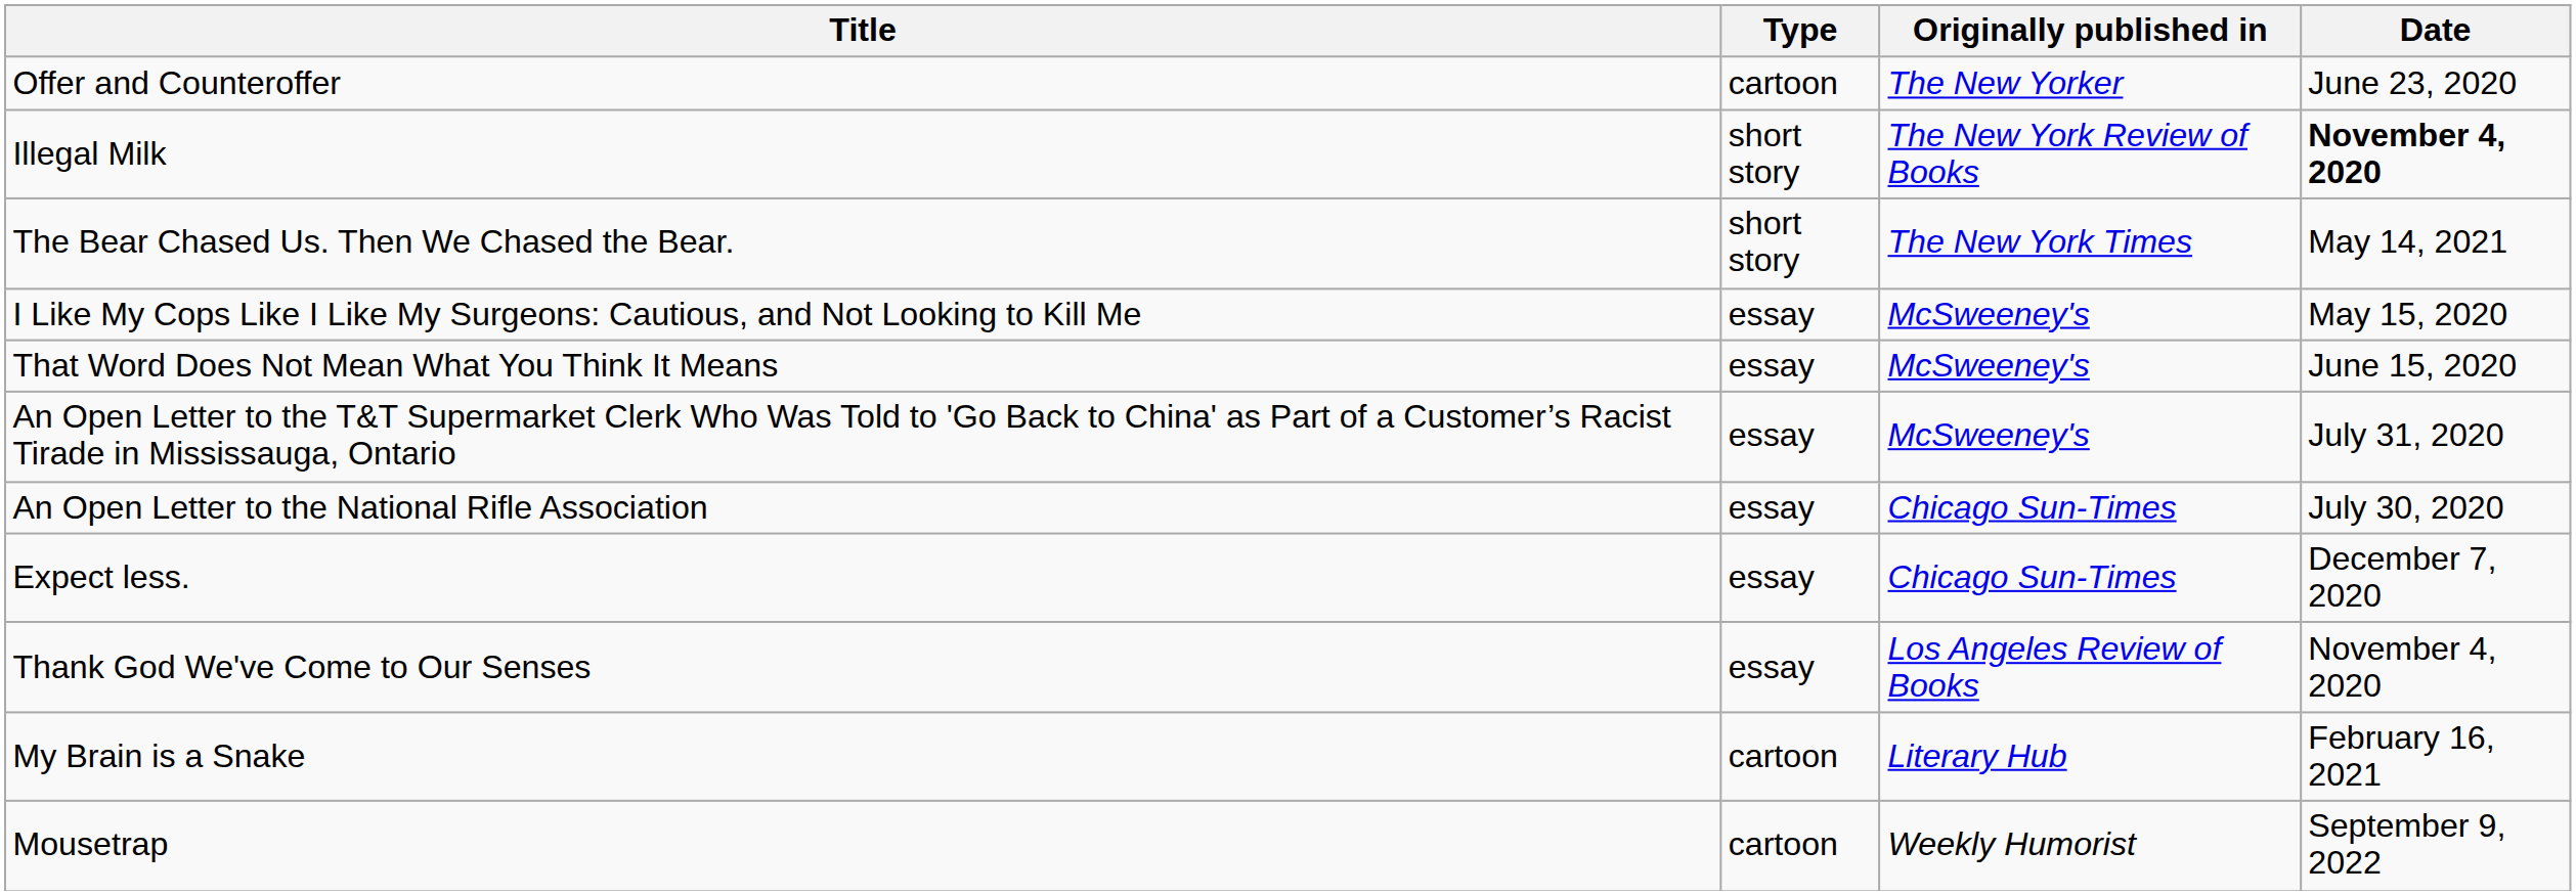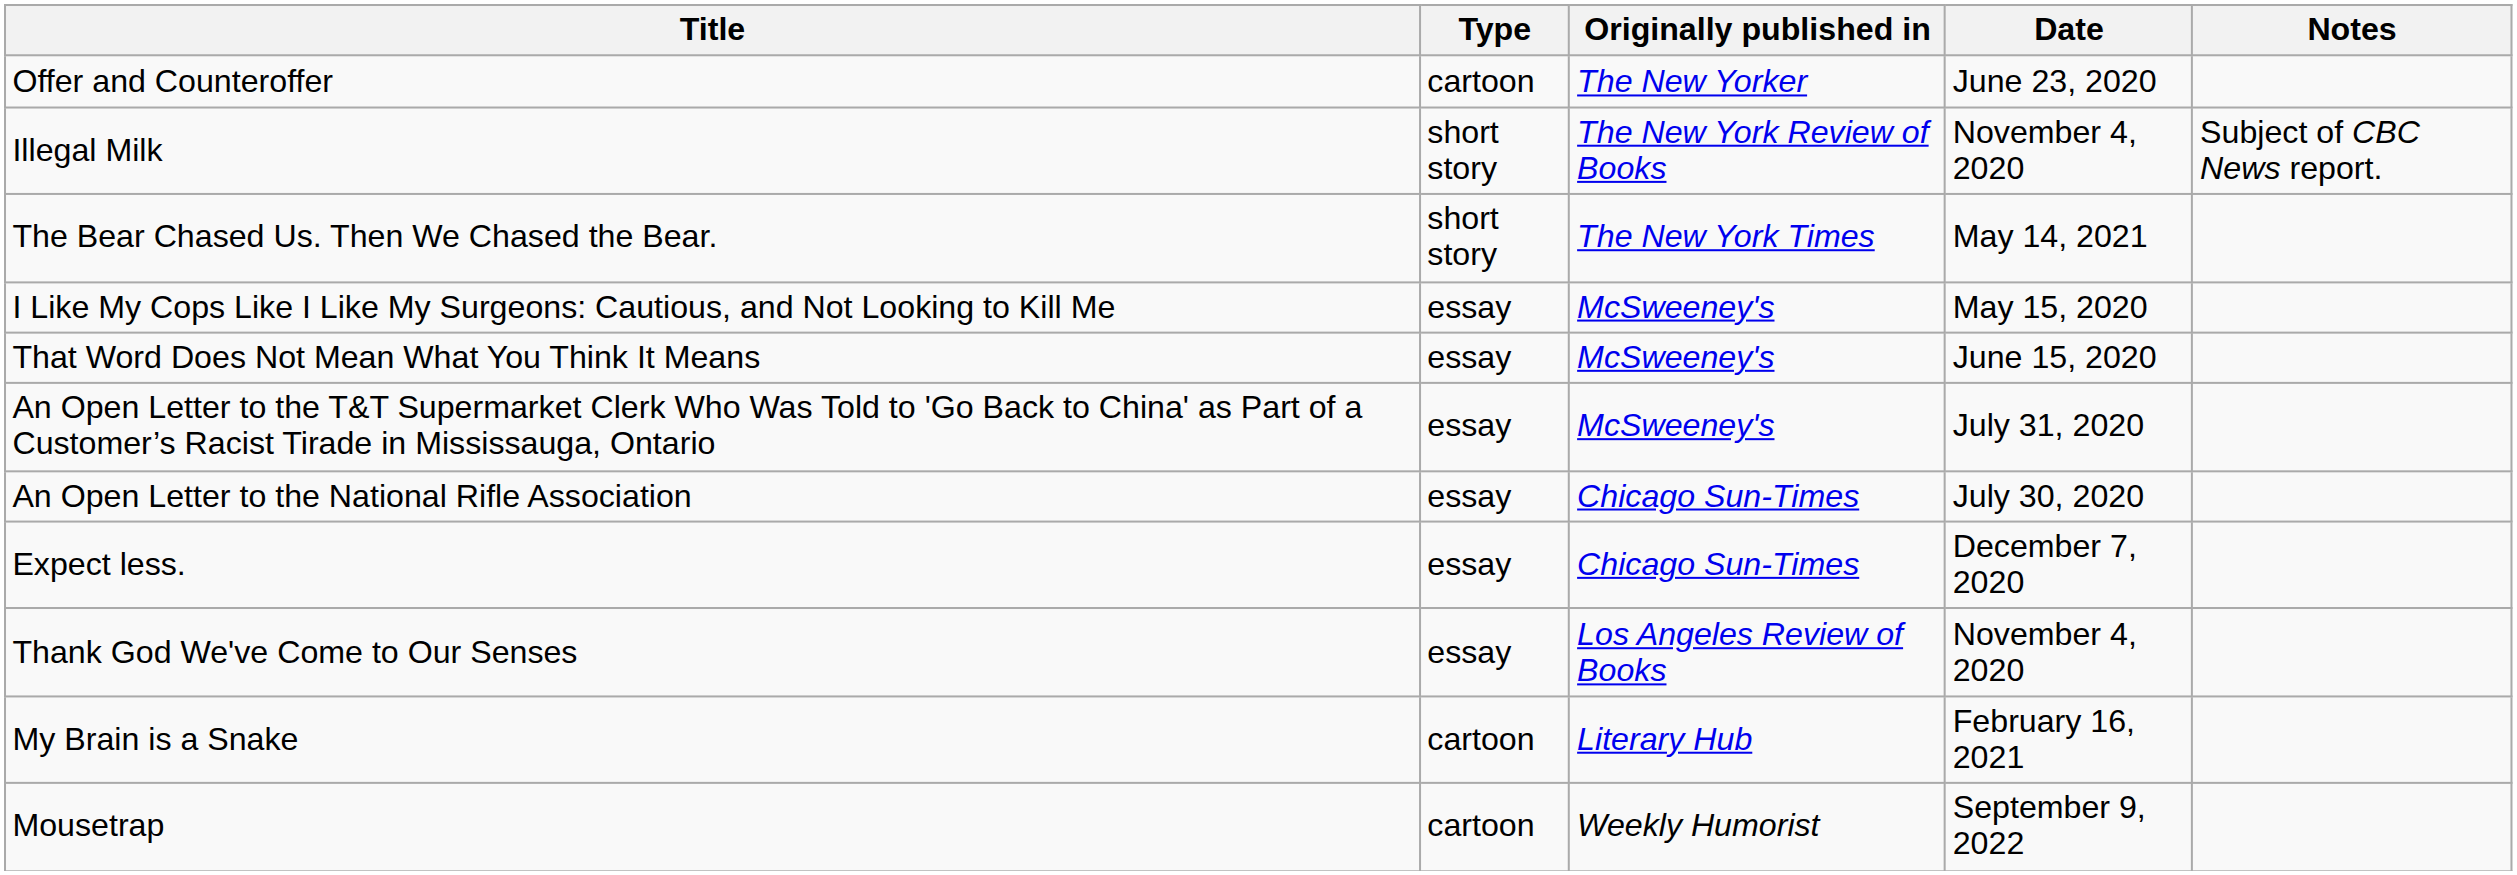 <table class="wikitable sortable">
 <tr>
 <th>Title</th>
 <th>Type</th>
 <th>Originally published in</th>
 <th>Date</th>
+<th>Notes</th>
 </tr>
 <tr>
 <td>Offer and Counteroffer</td>
 <td>cartoon</td>
 <td><em><a href='#'>The New Yorker</a></em></td>
 <td>June 23, 2020</td>
+<td></td>
 </tr>
 <tr>
 <td>Illegal Milk</td>
 <td>short story</td>
 <td><em><a href='#'>The New York Review of Books</a></em></td>
-<td><strong>November 4, 2020</strong></td>
+<td>November 4, 2020</td>
+<td>Subject of  <em>CBC News</em> report.</td>
 </tr>
 <tr>
 <td>The Bear Chased Us. Then We Chased the Bear.</td>
 <td>short story</td>
 <td><em><a href='#'>The New York Times</a></em></td>
 <td>May 14, 2021</td>
+<td></td>
 </tr>
 <tr>
 <td>I Like My Cops Like I Like My Surgeons: Cautious, and Not Looking to Kill Me</td>
 <td>essay</td>
 <td><em><a href='#'>McSweeney's</a></em></td>
 <td>May 15, 2020</td>
+<td></td>
 </tr>
 <tr>
 <td>That Word Does Not Mean What You Think It Means</td>
 <td>essay</td>
 <td><em><a href='#'>McSweeney's</a></em></td>
 <td>June 15, 2020</td>
+<td></td>
 </tr>
 <tr>
 <td>An Open Letter to the T&T Supermarket Clerk Who Was Told to 'Go Back to China' as Part of a Customer’s Racist Tirade in Mississauga, Ontario</td>
 <td>essay</td>
 <td><em><a href='#'>McSweeney's</a></em></td>
 <td>July 31, 2020</td>
+<td></td>
 </tr>
 <tr>
 <td>An Open Letter to the National Rifle Association</td>
 <td>essay</td>
 <td><em><a href='#'>Chicago Sun-Times</a></em></td>
 <td>July 30, 2020</td>
+<td></td>
 </tr>
 <tr>
 <td>Expect less.</td>
 <td>essay</td>
 <td><em><a href='#'>Chicago Sun-Times</a></em></td>
 <td>December 7, 2020</td>
+<td></td>
 </tr>
 <tr>
 <td>Thank God We've Come to Our Senses</td>
 <td>essay</td>
 <td><em><a href='#'>Los Angeles Review of Books</a></em></td>
 <td>November 4, 2020</td>
+<td></td>
 </tr>
 <tr>
 <td>My Brain is a Snake</td>
 <td>cartoon</td>
 <td><em><a href='#'>Literary Hub</a></em></td>
 <td>February 16, 2021</td>
+<td></td>
 </tr>
 <tr>
 <td>Mousetrap</td>
 <td>cartoon</td>
 <td><em>Weekly Humorist</em></td>
 <td>September 9, 2022</td>
+<td></td>
 </tr>
 </table>
